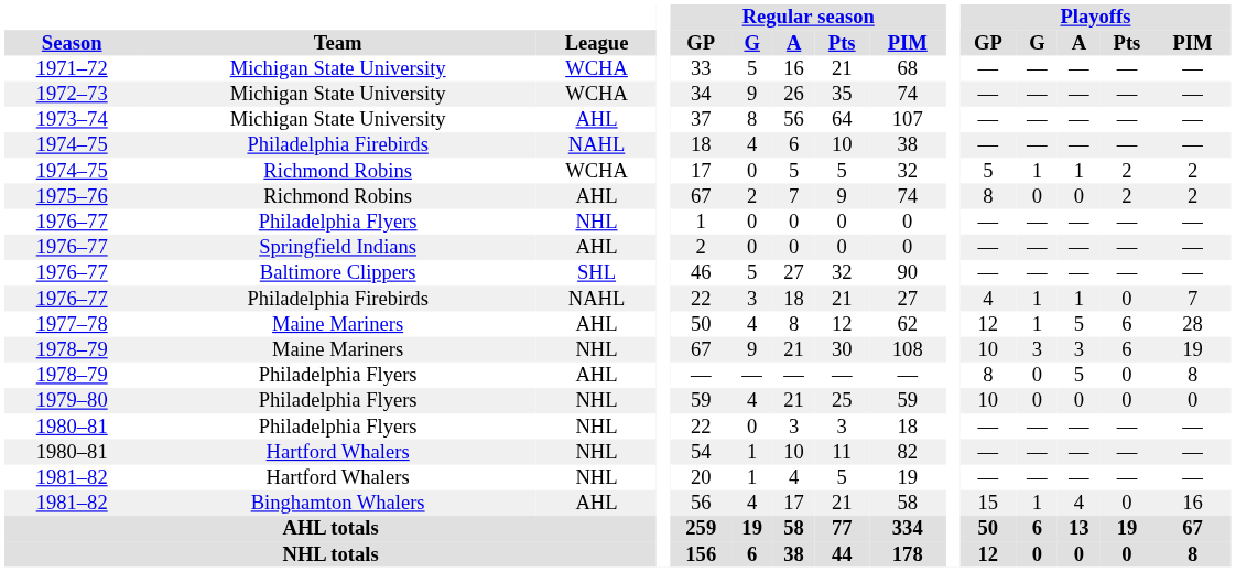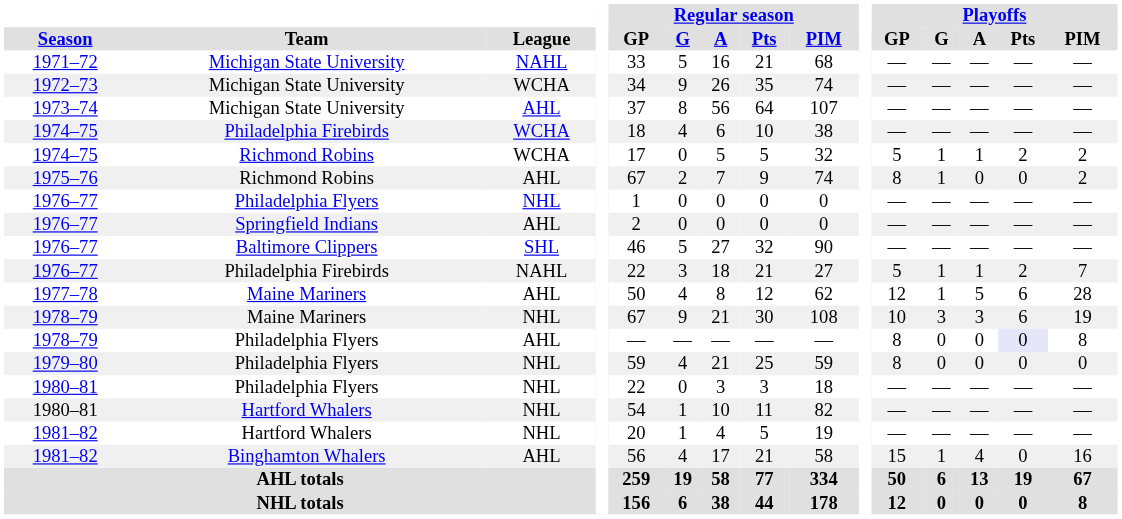 <table border="0" cellpadding="1" cellspacing="0" style="text-align:center; width:60em">
 <tr bgcolor="#e0e0e0">
 <th colspan="3" bgcolor="#ffffff"> </th>
 <th rowspan="99" bgcolor="#ffffff"> </th>
 <th colspan="5"><a href='#'>Regular season</a></th>
 <th rowspan="99" bgcolor="#ffffff"> </th>
 <th colspan="5"><a href='#'>Playoffs</a></th>
 </tr>
 <tr bgcolor="#e0e0e0">
 <th><a href='#'>Season</a></th>
 <th>Team</th>
 <th>League</th>
 <th>GP</th>
 <th><a href='#'>G</a></th>
 <th><a href='#'>A</a></th>
 <th><a href='#'>Pts</a></th>
 <th><a href='#'>PIM</a></th>
 <th>GP</th>
 <th>G</th>
 <th>A</th>
 <th>Pts</th>
 <th>PIM</th>
 </tr>
 <tr>
 <td><a href='#'>1971–72</a></td>
 <td><a href='#'>Michigan State University</a></td>
-<td><a href='#'>WCHA</a></td>
+<td><a href='#'>NAHL</a></td>
 <td>33</td>
 <td>5</td>
 <td>16</td>
 <td>21</td>
 <td>68</td>
 <td>—</td>
 <td>—</td>
 <td>—</td>
 <td>—</td>
 <td>—</td>
 </tr>
 <tr bgcolor="#f0f0f0">
 <td><a href='#'>1972–73</a></td>
 <td>Michigan State University</td>
 <td>WCHA</td>
 <td>34</td>
 <td>9</td>
 <td>26</td>
 <td>35</td>
 <td>74</td>
 <td>—</td>
 <td>—</td>
 <td>—</td>
 <td>—</td>
 <td>—</td>
 </tr>
 <tr>
 <td><a href='#'>1973–74</a></td>
 <td>Michigan State University</td>
 <td><a href='#'>AHL</a></td>
 <td>37</td>
 <td>8</td>
 <td>56</td>
 <td>64</td>
 <td>107</td>
 <td>—</td>
 <td>—</td>
 <td>—</td>
 <td>—</td>
 <td>—</td>
 </tr>
 <tr bgcolor="#f0f0f0">
 <td><a href='#'>1974–75</a></td>
 <td><a href='#'>Philadelphia Firebirds</a></td>
-<td><a href='#'>NAHL</a></td>
+<td><a href='#'>WCHA</a></td>
 <td>18</td>
 <td>4</td>
 <td>6</td>
 <td>10</td>
 <td>38</td>
 <td>—</td>
 <td>—</td>
 <td>—</td>
 <td>—</td>
 <td>—</td>
 </tr>
 <tr>
 <td><a href='#'>1974–75</a></td>
 <td><a href='#'>Richmond Robins</a></td>
 <td>WCHA</td>
 <td>17</td>
 <td>0</td>
 <td>5</td>
 <td>5</td>
 <td>32</td>
 <td>5</td>
 <td>1</td>
 <td>1</td>
 <td>2</td>
 <td>2</td>
 </tr>
 <tr bgcolor="#f0f0f0">
 <td><a href='#'>1975–76</a></td>
 <td>Richmond Robins</td>
 <td>AHL</td>
 <td>67</td>
 <td>2</td>
 <td>7</td>
 <td>9</td>
 <td>74</td>
 <td>8</td>
+<td>1</td>
 <td>0</td>
 <td>0</td>
-<td>2</td>
 <td>2</td>
 </tr>
 <tr>
 <td><a href='#'>1976–77</a></td>
 <td><a href='#'>Philadelphia Flyers</a></td>
 <td><a href='#'>NHL</a></td>
 <td>1</td>
 <td>0</td>
 <td>0</td>
 <td>0</td>
 <td>0</td>
 <td>—</td>
 <td>—</td>
 <td>—</td>
 <td>—</td>
 <td>—</td>
 </tr>
 <tr bgcolor="#f0f0f0">
 <td><a href='#'>1976–77</a></td>
 <td><a href='#'>Springfield Indians</a></td>
 <td>AHL</td>
 <td>2</td>
 <td>0</td>
 <td>0</td>
 <td>0</td>
 <td>0</td>
 <td>—</td>
 <td>—</td>
 <td>—</td>
 <td>—</td>
 <td>—</td>
 </tr>
 <tr>
 <td><a href='#'>1976–77</a></td>
 <td><a href='#'>Baltimore Clippers</a></td>
 <td><a href='#'>SHL</a></td>
 <td>46</td>
 <td>5</td>
 <td>27</td>
 <td>32</td>
 <td>90</td>
 <td>—</td>
 <td>—</td>
 <td>—</td>
 <td>—</td>
 <td>—</td>
 </tr>
 <tr bgcolor="#f0f0f0">
 <td><a href='#'>1976–77</a></td>
 <td>Philadelphia Firebirds</td>
 <td>NAHL</td>
 <td>22</td>
 <td>3</td>
 <td>18</td>
 <td>21</td>
 <td>27</td>
-<td>4</td>
+<td>5</td>
 <td>1</td>
 <td>1</td>
-<td>0</td>
+<td>2</td>
 <td>7</td>
 </tr>
 <tr>
 <td><a href='#'>1977–78</a></td>
 <td><a href='#'>Maine Mariners</a></td>
 <td>AHL</td>
 <td>50</td>
 <td>4</td>
 <td>8</td>
 <td>12</td>
 <td>62</td>
 <td>12</td>
 <td>1</td>
 <td>5</td>
 <td>6</td>
 <td>28</td>
 </tr>
 <tr bgcolor="#f0f0f0">
 <td><a href='#'>1978–79</a></td>
 <td>Maine Mariners</td>
 <td>NHL</td>
 <td>67</td>
 <td>9</td>
 <td>21</td>
 <td>30</td>
 <td>108</td>
 <td>10</td>
 <td>3</td>
 <td>3</td>
 <td>6</td>
 <td>19</td>
 </tr>
 <tr>
 <td><a href='#'>1978–79</a></td>
 <td>Philadelphia Flyers</td>
 <td>AHL</td>
 <td>—</td>
 <td>—</td>
 <td>—</td>
 <td>—</td>
 <td>—</td>
 <td>8</td>
 <td>0</td>
-<td>5</td>
 <td>0</td>
+<td style="background: lavender;">0</td>
 <td>8</td>
 </tr>
 <tr bgcolor="#f0f0f0">
 <td><a href='#'>1979–80</a></td>
 <td>Philadelphia Flyers</td>
 <td>NHL</td>
 <td>59</td>
 <td>4</td>
 <td>21</td>
 <td>25</td>
 <td>59</td>
-<td>10</td>
+<td>8</td>
 <td>0</td>
 <td>0</td>
 <td>0</td>
 <td>0</td>
 </tr>
 <tr>
 <td><a href='#'>1980–81</a></td>
 <td>Philadelphia Flyers</td>
 <td>NHL</td>
 <td>22</td>
 <td>0</td>
 <td>3</td>
 <td>3</td>
 <td>18</td>
 <td>—</td>
 <td>—</td>
 <td>—</td>
 <td>—</td>
 <td>—</td>
 </tr>
 <tr bgcolor="#f0f0f0">
 <td>1980–81</td>
 <td><a href='#'>Hartford Whalers</a></td>
 <td>NHL</td>
 <td>54</td>
 <td>1</td>
 <td>10</td>
 <td>11</td>
 <td>82</td>
 <td>—</td>
 <td>—</td>
 <td>—</td>
 <td>—</td>
 <td>—</td>
 </tr>
 <tr>
 <td><a href='#'>1981–82</a></td>
 <td>Hartford Whalers</td>
 <td>NHL</td>
 <td>20</td>
 <td>1</td>
 <td>4</td>
 <td>5</td>
 <td>19</td>
 <td>—</td>
 <td>—</td>
 <td>—</td>
 <td>—</td>
 <td>—</td>
 </tr>
 <tr bgcolor="#f0f0f0">
 <td><a href='#'>1981–82</a></td>
 <td><a href='#'>Binghamton Whalers</a></td>
 <td>AHL</td>
 <td>56</td>
 <td>4</td>
 <td>17</td>
 <td>21</td>
 <td>58</td>
 <td>15</td>
 <td>1</td>
 <td>4</td>
 <td>0</td>
 <td>16</td>
 </tr>
 <tr bgcolor="#e0e0e0">
 <th colspan="3">AHL totals</th>
 <th>259</th>
 <th>19</th>
 <th>58</th>
 <th>77</th>
 <th>334</th>
 <th>50</th>
 <th>6</th>
 <th>13</th>
 <th>19</th>
 <th>67</th>
 </tr>
 <tr bgcolor="#e0e0e0">
 <th colspan="3">NHL totals</th>
 <th>156</th>
 <th>6</th>
 <th>38</th>
 <th>44</th>
 <th>178</th>
 <th>12</th>
 <th>0</th>
 <th>0</th>
 <th>0</th>
 <th>8</th>
 </tr>
 </table>
